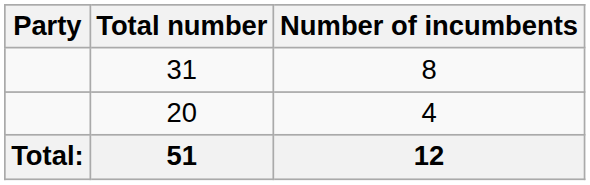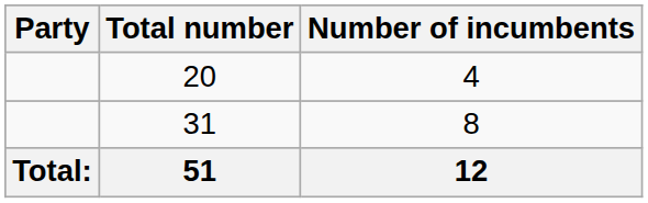 <table class="wikitable sortable">
 <tr>
 <th>Party</th>
 <th>Total number</th>
 <th>Number of incumbents</th>
 </tr>
 <tr>
 <td></td>
-<td align="center">31</td>
-<td align="center">8</td>
+<td align="center">20</td>
+<td align="center">4</td>
 </tr>
 <tr>
 <td></td>
-<td align="center">20</td>
-<td align="center">4</td>
+<td align="center">31</td>
+<td align="center">8</td>
 </tr>
 <tr>
 <th><strong>Total:</strong></th>
 <th align="center">51</th>
 <th align="center"><strong>12</strong></th>
 </tr>
 </table>
